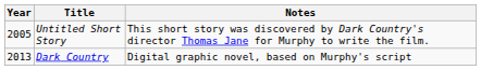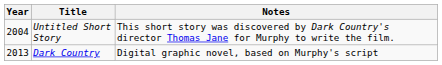 <table class="wikitable sortable">
 <tr>
 <th>Year</th>
 <th>Title</th>
 <th>Notes</th>
 </tr>
 <tr>
-<td>2005</td>
+<td>2004</td>
 <td><em> Untitled Short Story</em></td>
 <td>This short story was discovered by <em>Dark Country's</em> director <a href='#'>Thomas Jane</a> for Murphy to write the film.</td>
 </tr>
 <tr>
 <td>2013</td>
 <td><em><a href='#'>Dark Country</a></em></td>
 <td>Digital graphic novel, based on Murphy's script </td>
 </tr>
 </table>
